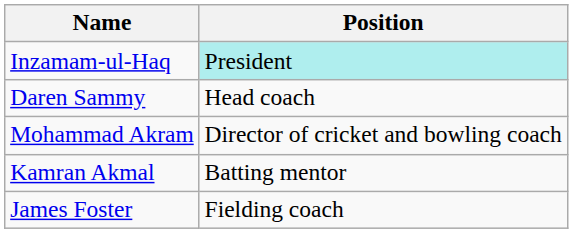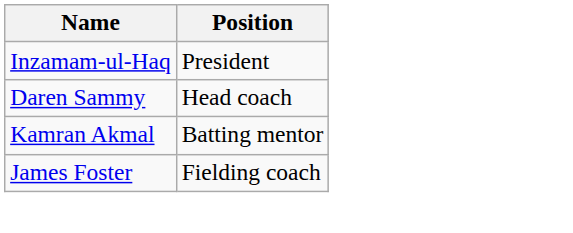 <table class="wikitable">
 <tr>
 <th>Name</th>
 <th>Position</th>
 </tr>
 <tr>
 <td><a href='#'>Inzamam-ul-Haq</a></td>
-<td style="background: paleturquoise;">President</td>
+<td>President</td>
 </tr>
 <tr>
 <td><a href='#'>Daren Sammy</a></td>
 <td>Head coach</td>
-</tr>
-<tr>
-<td><a href='#'>Mohammad Akram</a></td>
-<td>Director of cricket and bowling coach</td>
 </tr>
 <tr>
 <td><a href='#'>Kamran Akmal</a></td>
 <td>Batting mentor</td>
 </tr>
 <tr>
 <td><a href='#'>James Foster</a></td>
 <td>Fielding coach</td>
 </tr>
 </table>
